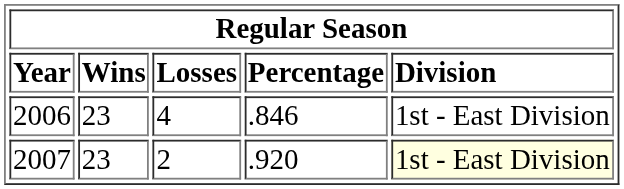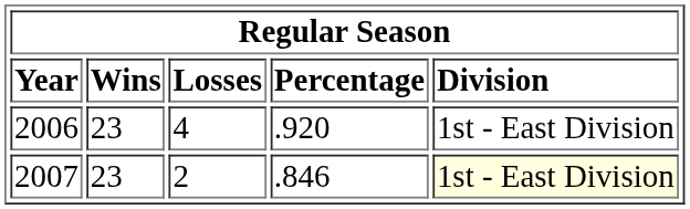 <table border="1" cellpadding="1">
 <tr>
 <td colspan="8" align="center"><strong>Regular Season</strong></td>
 </tr>
 <tr>
 <td><strong>Year</strong></td>
 <td><strong>Wins</strong></td>
 <td><strong>Losses</strong></td>
 <td><strong>Percentage</strong></td>
 <td><strong>Division</strong></td>
 </tr>
 <tr>
 <td>2006</td>
 <td>23</td>
 <td>4</td>
-<td>.846</td>
+<td>.920</td>
 <td>1st - East Division</td>
 </tr>
 <tr>
 <td>2007</td>
 <td>23</td>
 <td>2</td>
-<td>.920</td>
+<td>.846</td>
 <td style="background: lightyellow;">1st - East Division</td>
 </tr>
 </table>
